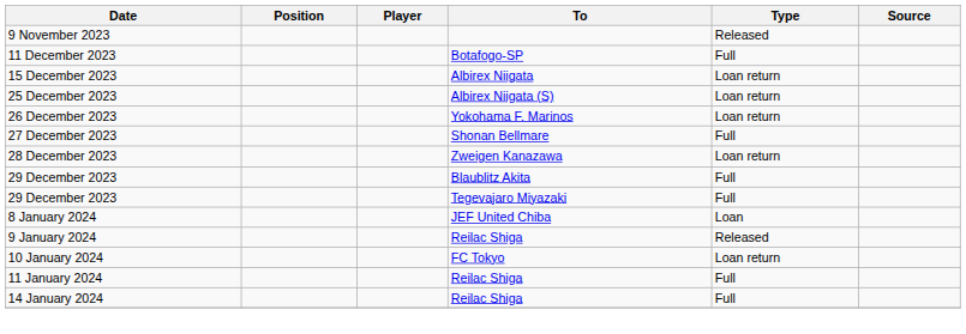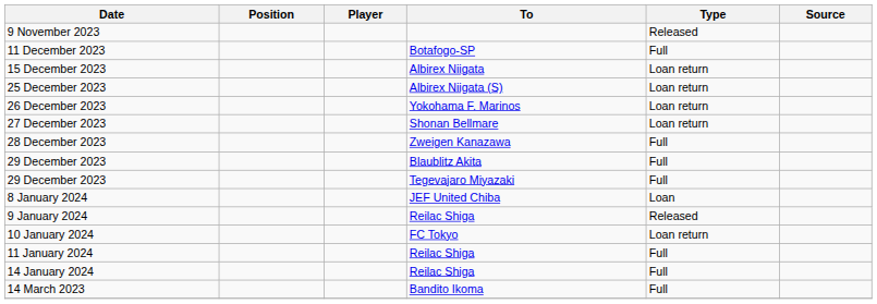 <table class="wikitable sortable" style="width:90%; text-align:center; font-size:95%; text-align:left;">
 <tr>
 <th>Date</th>
 <th>Position</th>
 <th>Player</th>
 <th>To</th>
 <th>Type</th>
 <th>Source</th>
 </tr>
 <tr>
 <td>9 November 2023</td>
 <td></td>
 <td></td>
 <td></td>
 <td>Released</td>
 <td></td>
 </tr>
 <tr>
 <td>11 December 2023</td>
 <td></td>
 <td></td>
 <td> <a href='#'>Botafogo-SP</a></td>
 <td>Full</td>
 <td></td>
 </tr>
 <tr>
 <td>15 December 2023</td>
 <td></td>
 <td></td>
 <td> <a href='#'>Albirex Niigata</a></td>
 <td>Loan return</td>
 <td></td>
 </tr>
 <tr>
 <td>25 December 2023</td>
 <td></td>
 <td></td>
 <td> <a href='#'>Albirex Niigata (S)</a></td>
 <td>Loan return</td>
 <td></td>
 </tr>
 <tr>
 <td>26 December 2023</td>
 <td></td>
 <td></td>
 <td> <a href='#'>Yokohama F. Marinos</a></td>
 <td>Loan return</td>
 <td></td>
 </tr>
 <tr>
 <td>27 December 2023</td>
 <td></td>
 <td></td>
 <td> <a href='#'>Shonan Bellmare</a></td>
-<td>Full</td>
+<td>Loan return</td>
 <td></td>
 </tr>
 <tr>
 <td>28 December 2023</td>
 <td></td>
 <td></td>
 <td> <a href='#'>Zweigen Kanazawa</a></td>
-<td>Loan return</td>
+<td>Full</td>
 <td></td>
 </tr>
 <tr>
 <td>29 December 2023</td>
 <td></td>
 <td></td>
 <td> <a href='#'>Blaublitz Akita</a></td>
 <td>Full</td>
 <td></td>
 </tr>
 <tr>
 <td>29 December 2023</td>
 <td></td>
 <td></td>
 <td> <a href='#'>Tegevajaro Miyazaki</a></td>
 <td>Full</td>
 <td></td>
 </tr>
 <tr>
 <td>8 January 2024</td>
 <td></td>
 <td></td>
 <td> <a href='#'>JEF United Chiba</a></td>
 <td>Loan</td>
 <td></td>
 </tr>
 <tr>
 <td>9 January 2024</td>
 <td></td>
 <td></td>
 <td> <a href='#'>Reilac Shiga</a></td>
 <td>Released</td>
 <td></td>
 </tr>
 <tr>
 <td>10 January 2024</td>
 <td></td>
 <td></td>
 <td> <a href='#'>FC Tokyo</a></td>
 <td>Loan return</td>
 <td></td>
 </tr>
 <tr>
 <td>11 January 2024</td>
 <td></td>
 <td></td>
 <td> <a href='#'>Reilac Shiga</a></td>
 <td>Full</td>
 <td></td>
 </tr>
 <tr>
 <td>14 January 2024</td>
 <td></td>
 <td></td>
 <td> <a href='#'>Reilac Shiga</a></td>
 <td>Full</td>
 <td></td>
 </tr>
 <tr>
+<td>14 March 2023</td>
+<td></td>
+<td></td>
+<td> <a href='#'>Bandito Ikoma</a></td>
+<td>Full</td>
+<td></td>
+</tr>
+<tr>
 </tr>
 </table>
